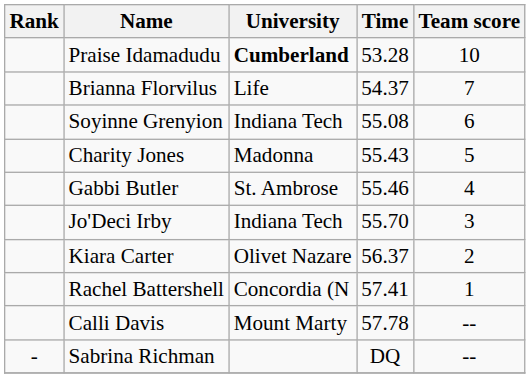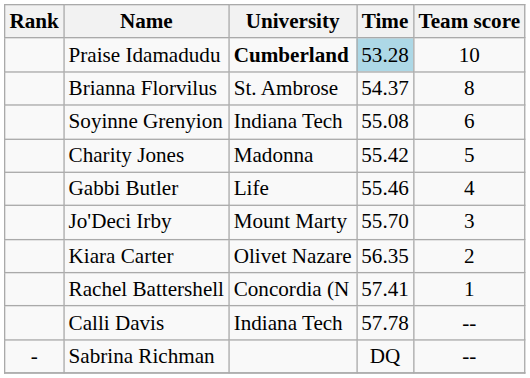 <table class="wikitable sortable" style="text-align:center">
 <tr>
 <th>Rank</th>
 <th>Name</th>
 <th>University</th>
 <th>Time</th>
 <th>Team score</th>
 </tr>
 <tr>
 <td></td>
 <td align=left>Praise Idamadudu</td>
 <td align="left"><strong>Cumberland</strong></td>
-<td>53.28</td>
+<td style="background: lightblue;">53.28</td>
 <td>10</td>
 </tr>
 <tr>
 <td></td>
 <td align=left>Brianna Florvilus</td>
-<td align="left">Life</td>
+<td align="left">St. Ambrose</td>
 <td>54.37</td>
-<td>7</td>
+<td>8</td>
 </tr>
 <tr>
 <td></td>
 <td align=left>Soyinne Grenyion</td>
 <td align="left">Indiana Tech</td>
 <td>55.08</td>
 <td>6</td>
 </tr>
 <tr>
 <td></td>
 <td align=left>Charity Jones</td>
 <td align="left">Madonna</td>
-<td>55.43</td>
+<td>55.42</td>
 <td>5</td>
 </tr>
 <tr>
 <td></td>
 <td align=left>Gabbi Butler</td>
-<td align="left">St. Ambrose</td>
+<td align="left">Life</td>
 <td>55.46</td>
 <td>4</td>
 </tr>
 <tr>
 <td></td>
 <td align=left>Jo'Deci Irby</td>
-<td align="left">Indiana Tech</td>
+<td align="left">Mount Marty</td>
 <td>55.70</td>
 <td>3</td>
 </tr>
 <tr>
 <td></td>
 <td align=left>Kiara Carter</td>
 <td align="left">Olivet Nazare</td>
-<td>56.37</td>
+<td>56.35</td>
 <td>2</td>
 </tr>
 <tr>
 <td></td>
 <td align="left">Rachel Battershell</td>
 <td align="left">Concordia (N</td>
 <td>57.41</td>
 <td>1</td>
 </tr>
 <tr>
 <td></td>
 <td align="left">Calli Davis</td>
-<td align="left">Mount Marty</td>
+<td align="left">Indiana Tech</td>
 <td>57.78</td>
 <td>--</td>
 </tr>
 <tr>
 <td>-</td>
 <td align="left">Sabrina Richman</td>
 <td align="left"></td>
 <td>DQ</td>
 <td>--</td>
 </tr>
 <tr>
 </tr>
 </table>
